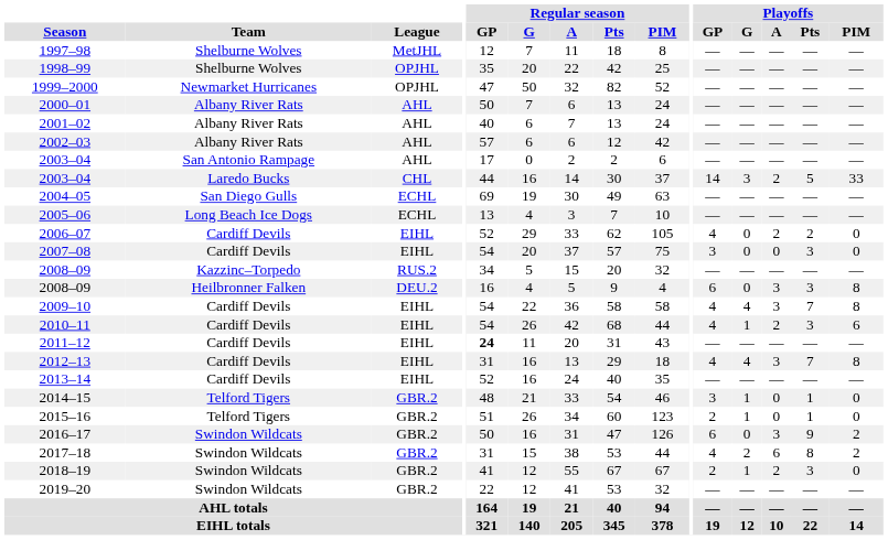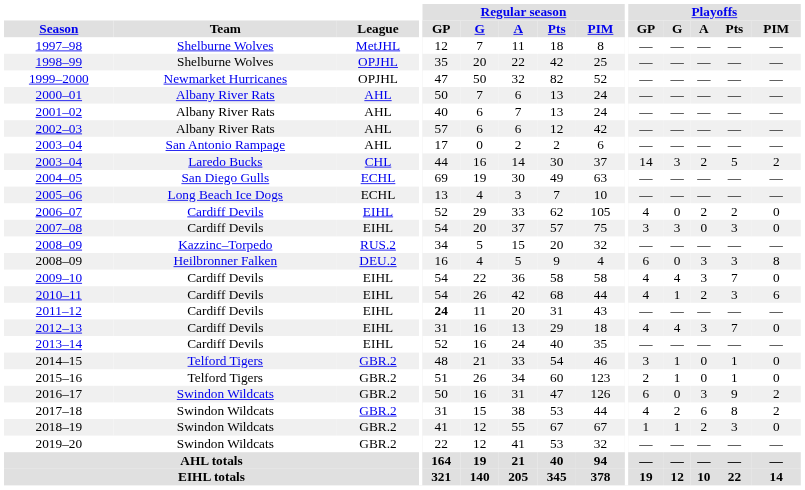 <table border="0" cellpadding="1" cellspacing="0" style="text-align:center; width:60em">
 <tr bgcolor="#e0e0e0">
 <th colspan="3" bgcolor="#ffffff"></th>
 <th rowspan="99" bgcolor="#ffffff"></th>
 <th colspan="5"><a href='#'>Regular season</a></th>
 <th rowspan="99" bgcolor="#ffffff"></th>
 <th colspan="5"><a href='#'>Playoffs</a></th>
 </tr>
 <tr bgcolor="#e0e0e0">
 <th><a href='#'>Season</a></th>
 <th>Team</th>
 <th>League</th>
 <th>GP</th>
 <th><a href='#'>G</a></th>
 <th><a href='#'>A</a></th>
 <th><a href='#'>Pts</a></th>
 <th><a href='#'>PIM</a></th>
 <th>GP</th>
 <th>G</th>
 <th>A</th>
 <th>Pts</th>
 <th>PIM</th>
 </tr>
 <tr>
 <td><a href='#'>1997–98</a></td>
 <td><a href='#'>Shelburne Wolves</a></td>
 <td><a href='#'>MetJHL</a></td>
 <td>12</td>
 <td>7</td>
 <td>11</td>
 <td>18</td>
 <td>8</td>
 <td>—</td>
 <td>—</td>
 <td>—</td>
 <td>—</td>
 <td>—</td>
 </tr>
 <tr bgcolor="#f0f0f0">
 <td><a href='#'>1998–99</a></td>
 <td>Shelburne Wolves</td>
 <td><a href='#'>OPJHL</a></td>
 <td>35</td>
 <td>20</td>
 <td>22</td>
 <td>42</td>
 <td>25</td>
 <td>—</td>
 <td>—</td>
 <td>—</td>
 <td>—</td>
 <td>—</td>
 </tr>
 <tr>
 <td><a href='#'>1999–2000</a></td>
 <td><a href='#'>Newmarket Hurricanes</a></td>
 <td>OPJHL</td>
 <td>47</td>
 <td>50</td>
 <td>32</td>
 <td>82</td>
 <td>52</td>
 <td>—</td>
 <td>—</td>
 <td>—</td>
 <td>—</td>
 <td>—</td>
 </tr>
 <tr bgcolor="#f0f0f0">
 <td><a href='#'>2000–01</a></td>
 <td><a href='#'>Albany River Rats</a></td>
 <td><a href='#'>AHL</a></td>
 <td>50</td>
 <td>7</td>
 <td>6</td>
 <td>13</td>
 <td>24</td>
 <td>—</td>
 <td>—</td>
 <td>—</td>
 <td>—</td>
 <td>—</td>
 </tr>
 <tr>
 <td><a href='#'>2001–02</a></td>
 <td>Albany River Rats</td>
 <td>AHL</td>
 <td>40</td>
 <td>6</td>
 <td>7</td>
 <td>13</td>
 <td>24</td>
 <td>—</td>
 <td>—</td>
 <td>—</td>
 <td>—</td>
 <td>—</td>
 </tr>
 <tr bgcolor="#f0f0f0">
 <td><a href='#'>2002–03</a></td>
 <td>Albany River Rats</td>
 <td>AHL</td>
 <td>57</td>
 <td>6</td>
 <td>6</td>
 <td>12</td>
 <td>42</td>
 <td>—</td>
 <td>—</td>
 <td>—</td>
 <td>—</td>
 <td>—</td>
 </tr>
 <tr>
 <td><a href='#'>2003–04</a></td>
 <td><a href='#'>San Antonio Rampage</a></td>
 <td>AHL</td>
 <td>17</td>
 <td>0</td>
 <td>2</td>
 <td>2</td>
 <td>6</td>
 <td>—</td>
 <td>—</td>
 <td>—</td>
 <td>—</td>
 <td>—</td>
 </tr>
 <tr bgcolor="#f0f0f0">
 <td><a href='#'>2003–04</a></td>
 <td><a href='#'>Laredo Bucks</a></td>
 <td><a href='#'>CHL</a></td>
 <td>44</td>
 <td>16</td>
 <td>14</td>
 <td>30</td>
 <td>37</td>
 <td>14</td>
 <td>3</td>
 <td>2</td>
 <td>5</td>
-<td>33</td>
+<td>2</td>
 </tr>
 <tr>
 <td><a href='#'>2004–05</a></td>
 <td><a href='#'>San Diego Gulls</a></td>
 <td><a href='#'>ECHL</a></td>
 <td>69</td>
 <td>19</td>
 <td>30</td>
 <td>49</td>
 <td>63</td>
 <td>—</td>
 <td>—</td>
 <td>—</td>
 <td>—</td>
 <td>—</td>
 </tr>
 <tr bgcolor="#f0f0f0">
 <td><a href='#'>2005–06</a></td>
 <td><a href='#'>Long Beach Ice Dogs</a></td>
 <td>ECHL</td>
 <td>13</td>
 <td>4</td>
 <td>3</td>
 <td>7</td>
 <td>10</td>
 <td>—</td>
 <td>—</td>
 <td>—</td>
 <td>—</td>
 <td>—</td>
 </tr>
 <tr>
 <td><a href='#'>2006–07</a></td>
 <td><a href='#'>Cardiff Devils</a></td>
 <td><a href='#'>EIHL</a></td>
 <td>52</td>
 <td>29</td>
 <td>33</td>
 <td>62</td>
 <td>105</td>
 <td>4</td>
 <td>0</td>
 <td>2</td>
 <td>2</td>
 <td>0</td>
 </tr>
 <tr bgcolor="#f0f0f0">
 <td><a href='#'>2007–08</a></td>
 <td>Cardiff Devils</td>
 <td>EIHL</td>
 <td>54</td>
 <td>20</td>
 <td>37</td>
 <td>57</td>
 <td>75</td>
 <td>3</td>
-<td>0</td>
+<td>3</td>
 <td>0</td>
 <td>3</td>
 <td>0</td>
 </tr>
 <tr>
 <td><a href='#'>2008–09</a></td>
 <td><a href='#'>Kazzinc–Torpedo</a></td>
 <td><a href='#'>RUS.2</a></td>
 <td>34</td>
 <td>5</td>
 <td>15</td>
 <td>20</td>
 <td>32</td>
 <td>—</td>
 <td>—</td>
 <td>—</td>
 <td>—</td>
 <td>—</td>
 </tr>
 <tr bgcolor="#f0f0f0">
 <td>2008–09</td>
 <td><a href='#'>Heilbronner Falken</a></td>
 <td><a href='#'>DEU.2</a></td>
 <td>16</td>
 <td>4</td>
 <td>5</td>
 <td>9</td>
 <td>4</td>
 <td>6</td>
 <td>0</td>
 <td>3</td>
 <td>3</td>
 <td>8</td>
 </tr>
 <tr>
 <td><a href='#'>2009–10</a></td>
 <td>Cardiff Devils</td>
 <td>EIHL</td>
 <td>54</td>
 <td>22</td>
 <td>36</td>
 <td>58</td>
 <td>58</td>
 <td>4</td>
 <td>4</td>
 <td>3</td>
 <td>7</td>
-<td>8</td>
+<td>0</td>
 </tr>
 <tr bgcolor="#f0f0f0">
 <td><a href='#'>2010–11</a></td>
 <td>Cardiff Devils</td>
 <td>EIHL</td>
 <td>54</td>
 <td>26</td>
 <td>42</td>
 <td>68</td>
 <td>44</td>
 <td>4</td>
 <td>1</td>
 <td>2</td>
 <td>3</td>
 <td>6</td>
 </tr>
 <tr>
 <td><a href='#'>2011–12</a></td>
 <td>Cardiff Devils</td>
 <td>EIHL</td>
 <td><strong>24</strong></td>
 <td>11</td>
 <td>20</td>
 <td>31</td>
 <td>43</td>
 <td>—</td>
 <td>—</td>
 <td>—</td>
 <td>—</td>
 <td>—</td>
 </tr>
 <tr bgcolor="#f0f0f0">
 <td><a href='#'>2012–13</a></td>
 <td>Cardiff Devils</td>
 <td>EIHL</td>
 <td>31</td>
 <td>16</td>
 <td>13</td>
 <td>29</td>
 <td>18</td>
 <td>4</td>
 <td>4</td>
 <td>3</td>
 <td>7</td>
-<td>8</td>
+<td>0</td>
 </tr>
 <tr>
 <td><a href='#'>2013–14</a></td>
 <td>Cardiff Devils</td>
 <td>EIHL</td>
 <td>52</td>
 <td>16</td>
 <td>24</td>
 <td>40</td>
 <td>35</td>
 <td>—</td>
 <td>—</td>
 <td>—</td>
 <td>—</td>
 <td>—</td>
 </tr>
 <tr bgcolor="#f0f0f0">
 <td>2014–15</td>
 <td><a href='#'>Telford Tigers</a></td>
 <td><a href='#'>GBR.2</a></td>
 <td>48</td>
 <td>21</td>
 <td>33</td>
 <td>54</td>
 <td>46</td>
 <td>3</td>
 <td>1</td>
 <td>0</td>
 <td>1</td>
 <td>0</td>
 </tr>
 <tr>
 <td>2015–16</td>
 <td>Telford Tigers</td>
 <td>GBR.2</td>
 <td>51</td>
 <td>26</td>
 <td>34</td>
 <td>60</td>
 <td>123</td>
 <td>2</td>
 <td>1</td>
 <td>0</td>
 <td>1</td>
 <td>0</td>
 </tr>
 <tr bgcolor="#f0f0f0">
 <td>2016–17</td>
 <td><a href='#'>Swindon Wildcats</a></td>
 <td>GBR.2</td>
 <td>50</td>
 <td>16</td>
 <td>31</td>
 <td>47</td>
 <td>126</td>
 <td>6</td>
 <td>0</td>
 <td>3</td>
 <td>9</td>
 <td>2</td>
 </tr>
 <tr>
 <td>2017–18</td>
 <td>Swindon Wildcats</td>
 <td><a href='#'>GBR.2</a></td>
 <td>31</td>
 <td>15</td>
 <td>38</td>
 <td>53</td>
 <td>44</td>
 <td>4</td>
 <td>2</td>
 <td>6</td>
 <td>8</td>
 <td>2</td>
 </tr>
 <tr bgcolor="#f0f0f0">
 <td>2018–19</td>
 <td>Swindon Wildcats</td>
 <td>GBR.2</td>
 <td>41</td>
 <td>12</td>
 <td>55</td>
 <td>67</td>
 <td>67</td>
-<td>2</td>
+<td>1</td>
 <td>1</td>
 <td>2</td>
 <td>3</td>
 <td>0</td>
 </tr>
 <tr>
 <td>2019–20</td>
 <td>Swindon Wildcats</td>
 <td>GBR.2</td>
 <td>22</td>
 <td>12</td>
 <td>41</td>
 <td>53</td>
 <td>32</td>
 <td>—</td>
 <td>—</td>
 <td>—</td>
 <td>—</td>
 <td>—</td>
 </tr>
 <tr bgcolor="#e0e0e0">
 <th colspan="3">AHL totals</th>
 <th>164</th>
 <th>19</th>
 <th>21</th>
 <th>40</th>
 <th>94</th>
 <th>—</th>
 <th>—</th>
 <th>—</th>
 <th>—</th>
 <th>—</th>
 </tr>
 <tr bgcolor="#e0e0e0">
 <th colspan="3">EIHL totals</th>
 <th>321</th>
 <th>140</th>
 <th>205</th>
 <th>345</th>
 <th>378</th>
 <th>19</th>
 <th>12</th>
 <th>10</th>
 <th>22</th>
 <th>14</th>
 </tr>
 </table>
